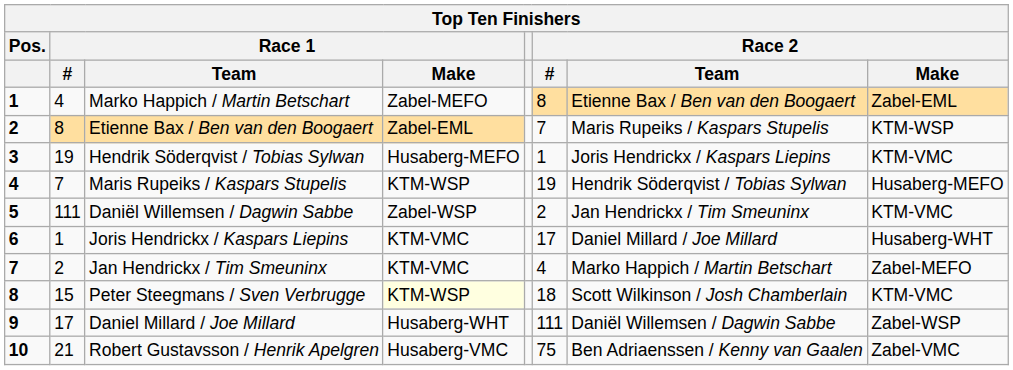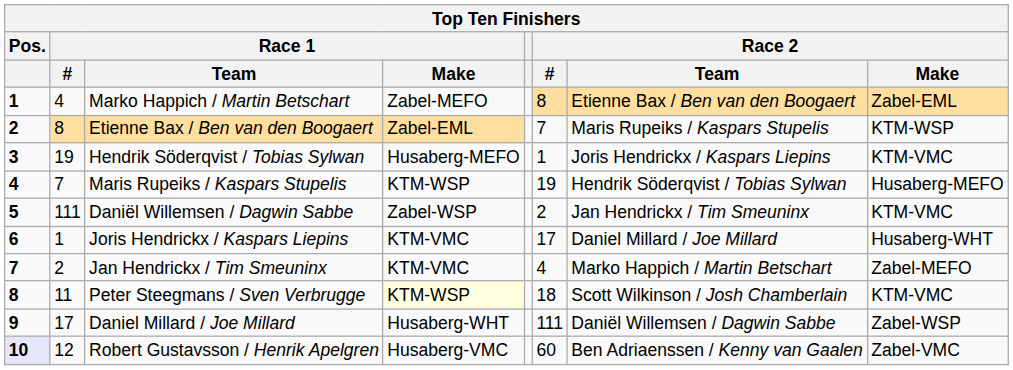 <table class="wikitable" style="font-size: 85%;">
 <tr>
 <th colspan=8>Top Ten Finishers</th>
 </tr>
 <tr>
 <th>Pos.</th>
 <th colspan=3>Race 1</th>
 <th></th>
 <th colspan=3>Race 2</th>
 </tr>
 <tr>
 <th></th>
 <th>#</th>
 <th>Team</th>
 <th>Make</th>
 <th></th>
 <th>#</th>
 <th>Team</th>
 <th>Make</th>
 </tr>
 <tr>
 <td><strong>1</strong></td>
 <td>4</td>
 <td> Marko Happich / <em>Martin Betschart</em></td>
 <td>Zabel-MEFO</td>
 <td></td>
 <td style="background:#ffdf9f;">8</td>
 <td style="background:#ffdf9f;"> Etienne Bax / <em>Ben van den Boogaert</em></td>
 <td style="background:#ffdf9f;">Zabel-EML</td>
 </tr>
 <tr>
 <td><strong>2</strong></td>
 <td style="background:#ffdf9f;">8</td>
 <td style="background:#ffdf9f;"> Etienne Bax / <em>Ben van den Boogaert</em></td>
 <td style="background:#ffdf9f;">Zabel-EML</td>
 <td></td>
 <td>7</td>
 <td> Maris Rupeiks / <em>Kaspars Stupelis</em></td>
 <td>KTM-WSP</td>
 </tr>
 <tr>
 <td><strong>3</strong></td>
 <td>19</td>
 <td> Hendrik Söderqvist / <em>Tobias Sylwan</em></td>
 <td>Husaberg-MEFO</td>
 <td></td>
 <td>1</td>
 <td> Joris Hendrickx / <em>Kaspars Liepins</em></td>
 <td>KTM-VMC</td>
 </tr>
 <tr>
 <td><strong>4</strong></td>
 <td>7</td>
 <td> Maris Rupeiks / <em>Kaspars Stupelis</em></td>
 <td>KTM-WSP</td>
 <td></td>
 <td>19</td>
 <td> Hendrik Söderqvist / <em>Tobias Sylwan</em></td>
 <td>Husaberg-MEFO</td>
 </tr>
 <tr>
 <td><strong>5</strong></td>
 <td>111</td>
 <td> Daniël Willemsen / <em>Dagwin Sabbe</em></td>
 <td>Zabel-WSP</td>
 <td></td>
 <td>2</td>
 <td> Jan Hendrickx / <em>Tim Smeuninx</em></td>
 <td>KTM-VMC</td>
 </tr>
 <tr>
 <td><strong>6</strong></td>
 <td>1</td>
 <td> Joris Hendrickx / <em>Kaspars Liepins</em></td>
 <td>KTM-VMC</td>
 <td></td>
 <td>17</td>
 <td> Daniel Millard / <em>Joe Millard</em></td>
 <td>Husaberg-WHT</td>
 </tr>
 <tr>
 <td><strong>7</strong></td>
 <td>2</td>
 <td> Jan Hendrickx / <em>Tim Smeuninx</em></td>
 <td>KTM-VMC</td>
 <td></td>
 <td>4</td>
 <td> Marko Happich / <em>Martin Betschart</em></td>
 <td>Zabel-MEFO</td>
 </tr>
 <tr>
 <td><strong>8</strong></td>
-<td>15</td>
+<td>11</td>
 <td> Peter Steegmans / <em>Sven Verbrugge</em></td>
 <td style="background: lightyellow;">KTM-WSP</td>
 <td></td>
 <td>18</td>
 <td> Scott Wilkinson / <em>Josh Chamberlain</em></td>
 <td>KTM-VMC</td>
 </tr>
 <tr>
 <td><strong>9</strong></td>
 <td>17</td>
 <td> Daniel Millard / <em>Joe Millard</em></td>
 <td>Husaberg-WHT</td>
 <td></td>
 <td>111</td>
 <td> Daniël Willemsen / <em>Dagwin Sabbe</em></td>
 <td>Zabel-WSP</td>
 </tr>
 <tr>
-<td><strong>10</strong></td>
-<td>21</td>
+<td style="background: lavender;"><strong>10</strong></td>
+<td>12</td>
 <td> Robert Gustavsson / <em>Henrik Apelgren</em></td>
 <td>Husaberg-VMC</td>
 <td></td>
-<td>75</td>
+<td>60</td>
 <td> Ben Adriaenssen / <em>Kenny van Gaalen</em></td>
 <td>Zabel-VMC</td>
 </tr>
 </table>
